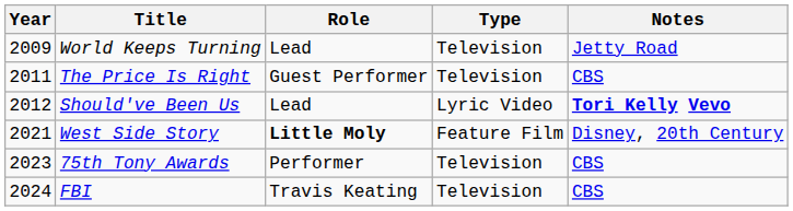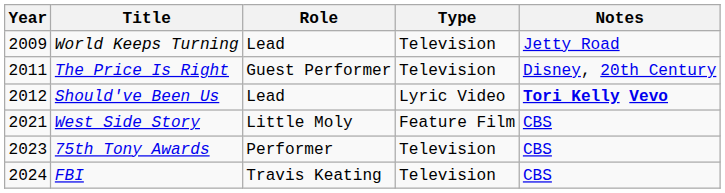 <table class="wikitable">
 <tr>
 <th>Year</th>
 <th>Title</th>
 <th>Role</th>
 <th>Type</th>
 <th>Notes</th>
 </tr>
 <tr>
 <td>2009</td>
 <td><em>World Keeps Turning</em></td>
 <td>Lead</td>
 <td>Television</td>
 <td><a href='#'>Jetty Road</a></td>
 </tr>
 <tr>
 <td>2011</td>
 <td><em><a href='#'>The Price Is Right</a></em></td>
 <td>Guest Performer</td>
 <td>Television</td>
-<td><a href='#'>CBS</a></td>
+<td><a href='#'>Disney</a>, <a href='#'>20th Century</a></td>
 </tr>
 <tr>
 <td>2012</td>
 <td><em><a href='#'>Should've Been Us</a></em></td>
 <td>Lead</td>
 <td>Lyric Video</td>
 <td><strong><a href='#'>Tori Kelly</a> <a href='#'>Vevo</a></strong></td>
 </tr>
 <tr>
 <td>2021</td>
 <td><em><a href='#'>West Side Story</a></em></td>
-<td><strong>Little Moly</strong></td>
+<td>Little Moly</td>
 <td>Feature Film</td>
-<td><a href='#'>Disney</a>, <a href='#'>20th Century</a></td>
+<td><a href='#'>CBS</a></td>
 </tr>
 <tr>
 <td>2023</td>
 <td><em><a href='#'>75th Tony Awards</a></em></td>
 <td>Performer</td>
 <td>Television</td>
 <td><a href='#'>CBS</a></td>
 </tr>
 <tr>
 <td>2024</td>
 <td><em><a href='#'>FBI</a></em></td>
 <td>Travis Keating</td>
 <td>Television</td>
 <td><a href='#'>CBS</a></td>
 </tr>
 </table>
